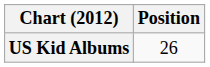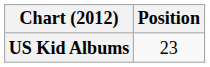 <table class="wikitable sortable plainrowheaders">
 <tr>
 <th>Chart (2012)</th>
 <th>Position</th>
 </tr>
 <tr>
 <th scope="row">US Kid Albums</th>
-<td style="text-align:center;">26</td>
+<td style="text-align:center;">23</td>
 </tr>
 </table>
